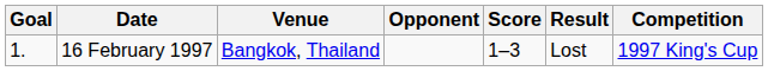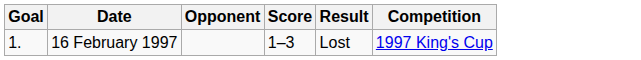 <table class="wikitable">
 <tr>
 <th>Goal</th>
 <th>Date</th>
-<th>Venue</th>
 <th>Opponent</th>
 <th>Score</th>
 <th>Result</th>
 <th>Competition</th>
 </tr>
 <tr>
 <td>1.</td>
 <td>16 February 1997</td>
-<td><a href='#'>Bangkok</a>, <a href='#'>Thailand</a></td>
 <td></td>
 <td>1–3</td>
 <td>Lost</td>
 <td><a href='#'>1997 King's Cup</a></td>
 </tr>
 </table>
